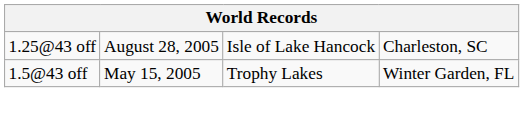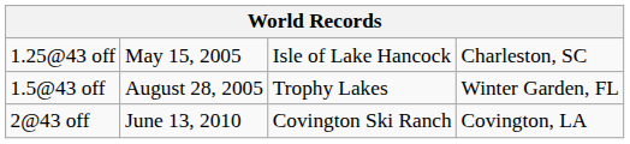 <table class="wikitable">
 <tr>
 <th colspan="4">World Records</th>
 </tr>
 <tr>
 <td>1.25@43 off</td>
-<td>August 28, 2005</td>
+<td>May 15, 2005</td>
 <td>Isle of Lake Hancock</td>
 <td>Charleston, SC</td>
 </tr>
 <tr>
 <td>1.5@43 off</td>
-<td>May 15, 2005</td>
+<td>August 28, 2005</td>
 <td>Trophy Lakes</td>
 <td>Winter Garden, FL</td>
 </tr>
+<tr>
+<td>2@43 off</td>
+<td>June 13, 2010</td>
+<td>Covington Ski Ranch</td>
+<td>Covington, LA</td>
+</tr>
 </table>
